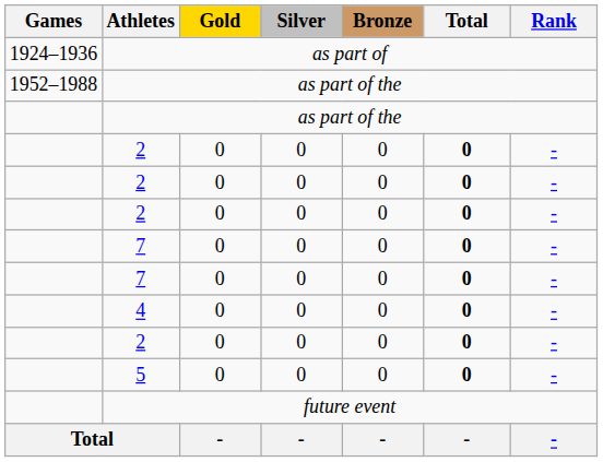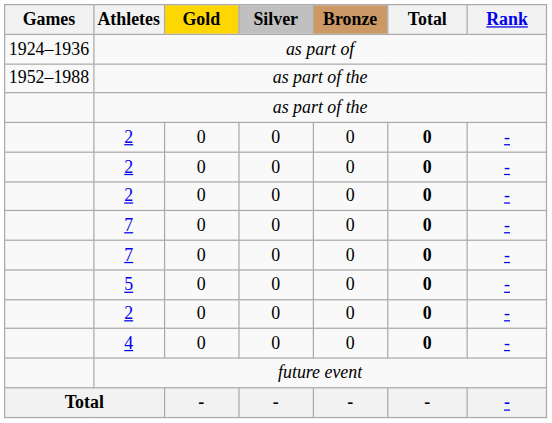 <table class="wikitable" style="text-align:center; font-size:90%;">
 <tr>
 <th>Games</th>
 <th>Athletes</th>
 <td style="background:gold; width:3.7em; font-weight:bold;">Gold</td>
 <td style="background:silver; width:3.7em; font-weight:bold;">Silver</td>
 <td style="background:#cc9966; width:3.7em; font-weight:bold;">Bronze</td>
 <th style="width:4em; font-weight:bold;">Total</th>
 <th style="width:4em; font-weight:bold;"><a href='#'>Rank</a></th>
 </tr>
 <tr>
 <td align=left>1924–1936</td>
 <td colspan=6><em>as part of </em></td>
 </tr>
 <tr>
 <td align=left>1952–1988</td>
 <td colspan=6><em>as part of the </em></td>
 </tr>
 <tr>
 <td align=left></td>
 <td colspan=6><em>as part of the </em></td>
 </tr>
 <tr>
 <td align=left></td>
 <td><a href='#'>2</a></td>
 <td>0</td>
 <td>0</td>
 <td>0</td>
 <td><strong>0</strong></td>
 <td><a href='#'>-</a></td>
 </tr>
 <tr>
 <td align=left></td>
 <td><a href='#'>2</a></td>
 <td>0</td>
 <td>0</td>
 <td>0</td>
 <td><strong>0</strong></td>
 <td><a href='#'>-</a></td>
 </tr>
 <tr>
 <td align=left></td>
 <td><a href='#'>2</a></td>
 <td>0</td>
 <td>0</td>
 <td>0</td>
 <td><strong>0</strong></td>
 <td><a href='#'>-</a></td>
 </tr>
 <tr>
 <td align=left></td>
 <td><a href='#'>7</a></td>
 <td>0</td>
 <td>0</td>
 <td>0</td>
 <td><strong>0</strong></td>
 <td><a href='#'>-</a></td>
 </tr>
 <tr>
 <td align=left></td>
 <td><a href='#'>7</a></td>
 <td>0</td>
 <td>0</td>
 <td>0</td>
 <td><strong>0</strong></td>
 <td><a href='#'>-</a></td>
 </tr>
 <tr>
 <td align=left></td>
-<td><a href='#'>4</a></td>
+<td><a href='#'>5</a></td>
 <td>0</td>
 <td>0</td>
 <td>0</td>
 <td><strong>0</strong></td>
 <td><a href='#'>-</a></td>
 </tr>
 <tr>
 <td align=left></td>
 <td><a href='#'>2</a></td>
 <td>0</td>
 <td>0</td>
 <td>0</td>
 <td><strong>0</strong></td>
 <td><a href='#'>-</a></td>
 </tr>
 <tr>
 <td align=left></td>
-<td><a href='#'>5</a></td>
+<td><a href='#'>4</a></td>
 <td>0</td>
 <td>0</td>
 <td>0</td>
 <td><strong>0</strong></td>
 <td><a href='#'>-</a></td>
 </tr>
 <tr>
 <td align=left></td>
 <td colspan=6><em>future event</em></td>
 </tr>
 <tr>
 <th colspan=2>Total</th>
 <th>-</th>
 <th>-</th>
 <th>-</th>
 <th>-</th>
 <th><a href='#'>-</a></th>
 </tr>
 </table>
